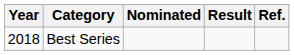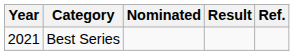 <table class="wikitable">
 <tr>
 <th>Year</th>
 <th>Category</th>
 <th>Nominated</th>
 <th>Result</th>
 <th>Ref.</th>
 </tr>
 <tr>
-<td>2018</td>
+<td>2021</td>
 <td>Best Series</td>
 <td></td>
 <td></td>
 <td></td>
 </tr>
 </table>
